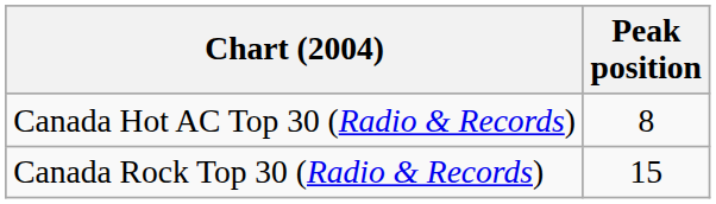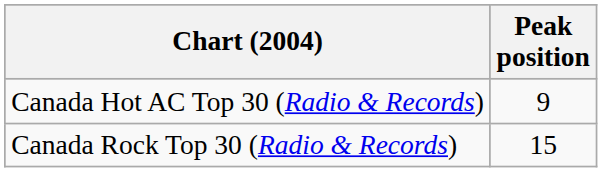 <table class="wikitable sortable">
 <tr>
 <th>Chart (2004)</th>
 <th>Peak<br>position</th>
 </tr>
 <tr>
 <td>Canada Hot AC Top 30 (<em><a href='#'>Radio & Records</a></em>)</td>
-<td align="center">8</td>
+<td align="center">9</td>
 </tr>
 <tr>
 <td>Canada Rock Top 30 (<em><a href='#'>Radio & Records</a></em>)</td>
 <td align="center">15</td>
 </tr>
 </table>
